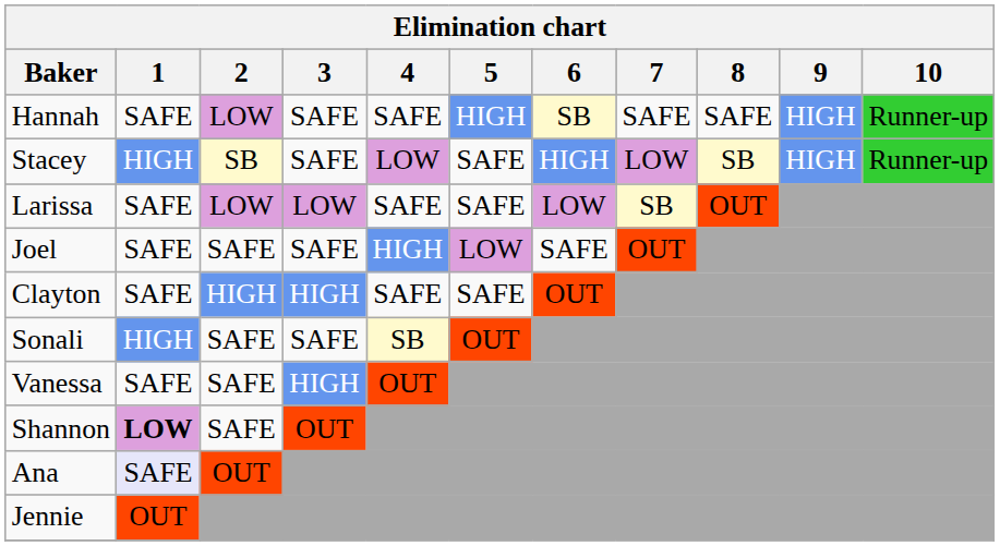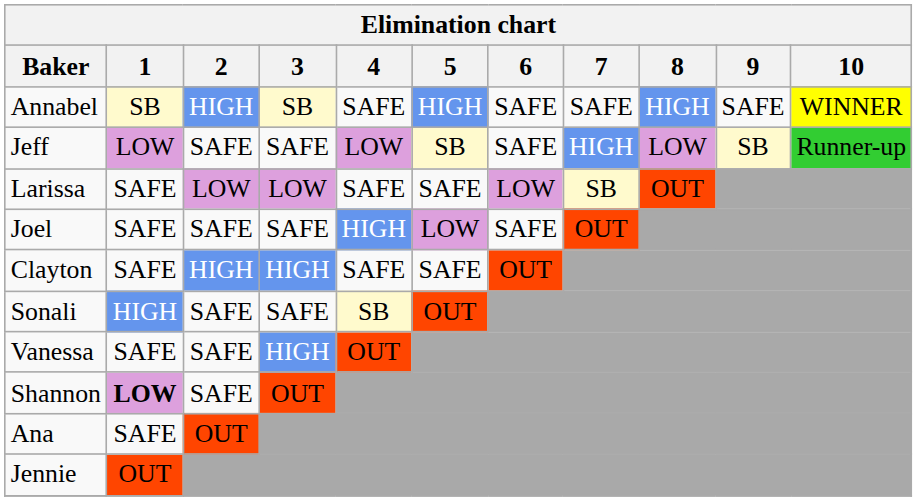 <table class="wikitable" style="text-align:center">
 <tr>
 <th ! colspan="11">Elimination chart</th>
 </tr>
 <tr>
 <th>Baker</th>
 <th>1</th>
 <th>2</th>
 <th>3</th>
 <th>4</th>
 <th>5</th>
 <th>6</th>
 <th>7</th>
 <th>8</th>
 <th>9</th>
 <th>10</th>
 </tr>
 <tr>
-<td align="left">Hannah</td>
+<td align="left">Annabel</td>
+<td style="background:LemonChiffon;">SB</td>
+<td style="background:CornflowerBlue;color:white">HIGH</td>
+<td style="background:LemonChiffon;">SB</td>
 <td>SAFE</td>
+<td style="background:CornflowerBlue;color:white">HIGH</td>
+<td>SAFE</td>
+<td>SAFE</td>
+<td style="background:CornflowerBlue;color:white">HIGH</td>
+<td>SAFE</td>
+<td style="background:Yellow;">WINNER</td>
+</tr>
+<tr>
+<td align="left">Jeff</td>
 <td style="background:Plum;">LOW</td>
 <td>SAFE</td>
 <td>SAFE</td>
-<td style="background:CornflowerBlue;color:white">HIGH</td>
+<td style="background:Plum;">LOW</td>
 <td style="background:LemonChiffon;">SB</td>
-<td>SAFE</td>
-<td>SAFE</td>
-<td style="background:CornflowerBlue;color:white">HIGH</td>
-<td style="background:LimeGreen;">Runner-up</td>
-</tr>
-<tr>
-<td align="left">Stacey</td>
-<td style="background:CornflowerBlue;color:white">HIGH</td>
-<td style="background:LemonChiffon;">SB</td>
-<td>SAFE</td>
-<td style="background:Plum;">LOW</td>
 <td>SAFE</td>
 <td style="background:CornflowerBlue;color:white">HIGH</td>
 <td style="background:Plum;">LOW</td>
 <td style="background:LemonChiffon;">SB</td>
-<td style="background:CornflowerBlue;color:white">HIGH</td>
 <td style="background:LimeGreen;">Runner-up</td>
 </tr>
 <tr>
 <td align="left">Larissa</td>
 <td>SAFE</td>
 <td style="background:Plum;">LOW</td>
 <td style="background:Plum;">LOW</td>
 <td>SAFE</td>
 <td>SAFE</td>
 <td style="background:Plum;">LOW</td>
 <td style="background:LemonChiffon;">SB</td>
 <td style="background:orangered;">OUT</td>
 <td colspan="2"style="background:darkgrey;"></td>
 </tr>
 <tr>
 <td align="left">Joel</td>
 <td>SAFE</td>
 <td>SAFE</td>
 <td>SAFE</td>
 <td style="background:CornflowerBlue;color:white">HIGH</td>
 <td style="background:Plum;">LOW</td>
 <td>SAFE</td>
 <td style="background:orangered;">OUT</td>
 <td colspan="3"style="background:darkgrey;"></td>
 </tr>
 <tr>
 <td align="left">Clayton</td>
 <td>SAFE</td>
 <td style="background:CornflowerBlue;color:white">HIGH</td>
 <td style="background:CornflowerBlue;color:white">HIGH</td>
 <td>SAFE</td>
 <td>SAFE</td>
 <td style="background:orangered;">OUT</td>
 <td colspan="4"style="background:darkgrey;"></td>
 </tr>
 <tr>
 <td align="left">Sonali</td>
 <td style="background:CornflowerBlue;color:white">HIGH</td>
 <td>SAFE</td>
 <td>SAFE</td>
 <td style="background:LemonChiffon;">SB</td>
 <td style="background:orangered;">OUT</td>
 <td colspan="5"style="background:darkgrey;"></td>
 </tr>
 <tr>
 <td align="left">Vanessa</td>
 <td>SAFE</td>
 <td>SAFE</td>
 <td style="background:CornflowerBlue;color:white">HIGH</td>
 <td style="background:orangered;">OUT</td>
 <td colspan="6"style="background:darkgrey;"></td>
 </tr>
 <tr>
 <td align="left">Shannon</td>
 <td style="background:Plum;"><strong>LOW</strong></td>
 <td>SAFE</td>
 <td style="background:orangered;">OUT</td>
 <td colspan="7"style="background:darkgrey;"></td>
 </tr>
 <tr>
 <td align="left">Ana</td>
-<td style="background: lavender;">SAFE</td>
+<td>SAFE</td>
 <td style="background:orangered;">OUT</td>
 <td colspan="8"style="background:darkgrey;"></td>
 </tr>
 <tr>
 <td align="left">Jennie</td>
 <td style="background:orangered;">OUT</td>
 <td colspan="9"style="background:darkgrey;"></td>
 </tr>
 <tr>
 </tr>
 </table>
